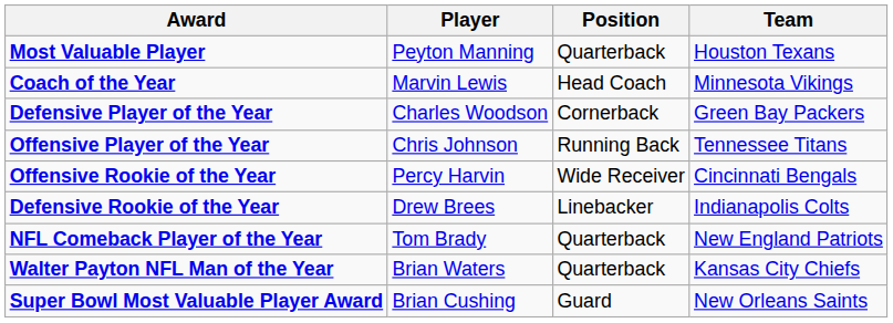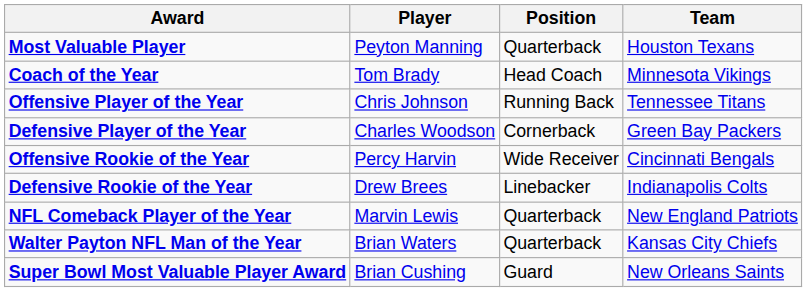 <table class="wikitable">
 <tr>
 <th>Award</th>
 <th>Player</th>
 <th>Position</th>
 <th>Team</th>
 </tr>
 <tr>
 <td><strong><a href='#'>Most Valuable Player</a></strong></td>
 <td><a href='#'>Peyton Manning</a></td>
 <td>Quarterback</td>
 <td><a href='#'>Houston Texans</a></td>
 </tr>
 <tr>
 <td><strong><a href='#'>Coach of the Year</a></strong></td>
-<td><a href='#'>Marvin Lewis</a></td>
+<td><a href='#'>Tom Brady</a></td>
 <td>Head Coach</td>
 <td><a href='#'>Minnesota Vikings</a></td>
+</tr>
+<tr>
+<td><strong><a href='#'>Offensive Player of the Year</a></strong></td>
+<td><a href='#'>Chris Johnson</a></td>
+<td>Running Back</td>
+<td><a href='#'>Tennessee Titans</a></td>
 </tr>
 <tr>
 <td><strong><a href='#'>Defensive Player of the Year</a></strong></td>
 <td><a href='#'>Charles Woodson</a></td>
 <td>Cornerback</td>
 <td><a href='#'>Green Bay Packers</a></td>
-</tr>
-<tr>
-<td><strong><a href='#'>Offensive Player of the Year</a></strong></td>
-<td><a href='#'>Chris Johnson</a></td>
-<td>Running Back</td>
-<td><a href='#'>Tennessee Titans</a></td>
 </tr>
 <tr>
 <td><strong><a href='#'>Offensive Rookie of the Year</a></strong></td>
 <td><a href='#'>Percy Harvin</a></td>
 <td>Wide Receiver</td>
 <td><a href='#'>Cincinnati Bengals</a></td>
 </tr>
 <tr>
 <td><strong><a href='#'>Defensive Rookie of the Year</a></strong></td>
 <td><a href='#'>Drew Brees</a></td>
 <td>Linebacker</td>
 <td><a href='#'>Indianapolis Colts</a></td>
 </tr>
 <tr>
 <td><strong><a href='#'>NFL Comeback Player of the Year</a></strong></td>
-<td><a href='#'>Tom Brady</a></td>
+<td><a href='#'>Marvin Lewis</a></td>
 <td>Quarterback</td>
 <td><a href='#'>New England Patriots</a></td>
 </tr>
 <tr>
 <td><strong><a href='#'>Walter Payton NFL Man of the Year</a></strong></td>
 <td><a href='#'>Brian Waters</a></td>
 <td>Quarterback</td>
 <td><a href='#'>Kansas City Chiefs</a></td>
 </tr>
 <tr>
 <td><strong><a href='#'>Super Bowl Most Valuable Player Award</a></strong></td>
 <td><a href='#'>Brian Cushing</a></td>
 <td>Guard</td>
 <td><a href='#'>New Orleans Saints</a></td>
 </tr>
 </table>
